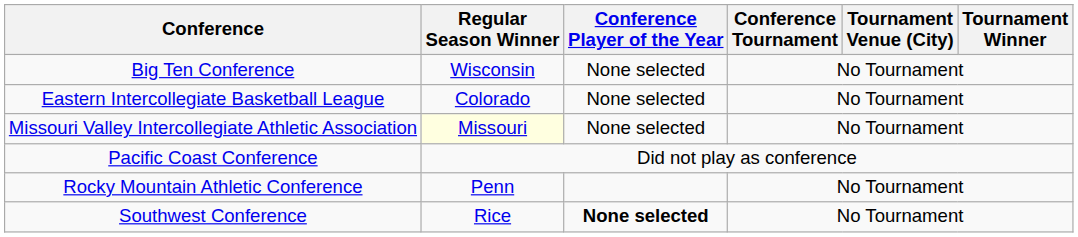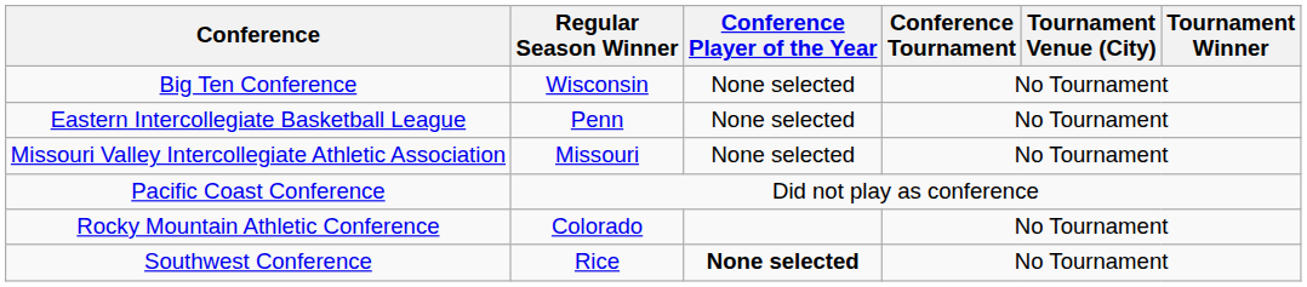 <table class="wikitable" style="text-align:center;">
 <tr>
 <th>Conference</th>
 <th>Regular <br> Season Winner</th>
 <th><a href='#'>Conference <br> Player of the Year</a></th>
 <th>Conference <br> Tournament</th>
 <th>Tournament <br> Venue (City)</th>
 <th>Tournament <br> Winner</th>
 </tr>
 <tr>
 <td><a href='#'>Big Ten Conference</a></td>
 <td><a href='#'>Wisconsin</a></td>
 <td>None selected</td>
 <td colspan=3>No Tournament</td>
 </tr>
 <tr>
 <td><a href='#'>Eastern Intercollegiate Basketball League</a></td>
-<td><a href='#'>Colorado</a></td>
+<td><a href='#'>Penn</a></td>
 <td>None selected</td>
 <td colspan=3>No Tournament</td>
 </tr>
 <tr>
 <td><a href='#'>Missouri Valley Intercollegiate Athletic Association</a></td>
-<td style="background: lightyellow;"><a href='#'>Missouri</a></td>
+<td><a href='#'>Missouri</a></td>
 <td>None selected</td>
 <td colspan=3>No Tournament</td>
 </tr>
 <tr>
 <td><a href='#'>Pacific Coast Conference</a></td>
 <td colspan=5>Did not play as conference</td>
 </tr>
 <tr>
 <td><a href='#'>Rocky Mountain Athletic Conference</a></td>
-<td><a href='#'>Penn</a></td>
+<td><a href='#'>Colorado</a></td>
 <td></td>
 <td colspan=3>No Tournament</td>
 </tr>
 <tr>
 <td><a href='#'>Southwest Conference</a></td>
 <td><a href='#'>Rice</a></td>
 <td><strong>None selected</strong></td>
 <td colspan=3>No Tournament</td>
 </tr>
 </table>
